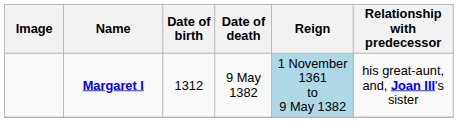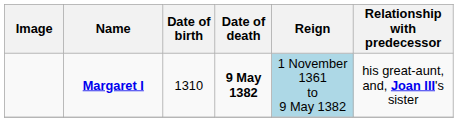 <table width=90% class="wikitable">
 <tr>
 <th width=8%>Image</th>
 <th width=15%>Name</th>
 <th width=8%>Date of birth</th>
 <th width=8%>Date of death</th>
 <th width=8%>Reign</th>
 <th width=8%>Relationship with predecessor</th>
 </tr>
 <tr>
 <td align="center"></td>
 <td align="center"><strong><a href='#'>Margaret I</a></strong></td>
-<td align="center">1312</td>
-<td align="center">9 May 1382</td>
+<td align="center">1310</td>
+<td align="center"><strong>9 May 1382</strong></td>
 <td align="center" style="background: lightblue;">1 November 1361<br>to<br>9 May 1382</td>
 <td align="center">his great-aunt, and, <strong><a href='#'>Joan III</a></strong>'s sister</td>
 </tr>
 <tr>
 </tr>
 </table>
